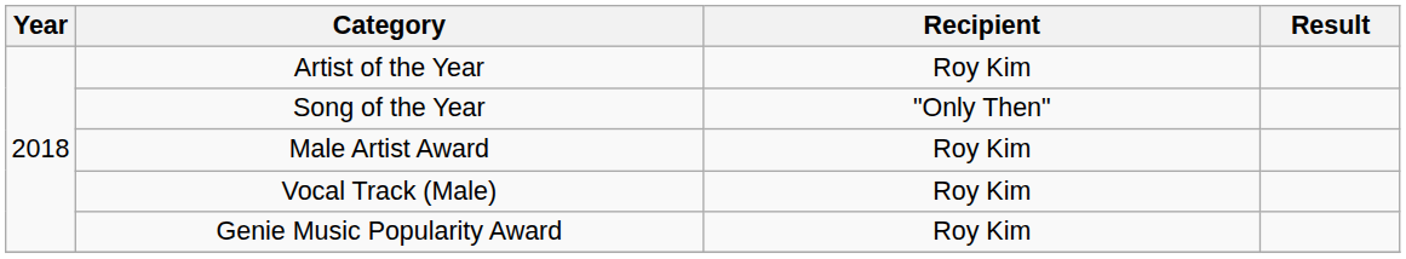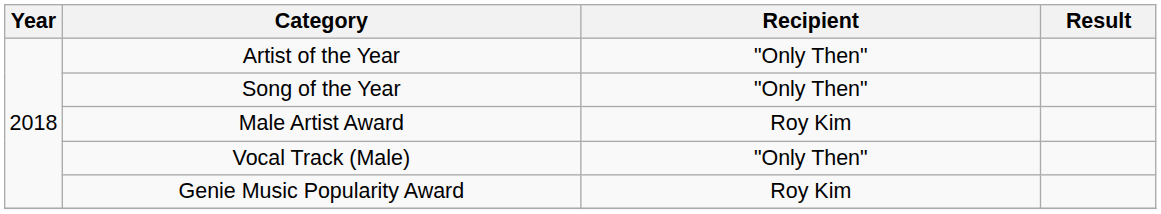 <table class="wikitable" style="text-align:center">
 <tr>
 <th width="5%">Year</th>
 <th width="45%">Category</th>
 <th width="40%">Recipient</th>
 <th width="10%">Result</th>
 </tr>
 <tr>
 <td rowspan=5>2018</td>
 <td>Artist of the Year</td>
-<td>Roy Kim</td>
+<td>"Only Then"</td>
 <td></td>
 </tr>
 <tr>
 <td>Song of the Year</td>
 <td>"Only Then"</td>
 <td></td>
 </tr>
 <tr>
 <td>Male Artist Award</td>
 <td>Roy Kim</td>
 <td></td>
 </tr>
 <tr>
 <td>Vocal Track (Male)</td>
-<td>Roy Kim</td>
+<td>"Only Then"</td>
 <td></td>
 </tr>
 <tr>
 <td>Genie Music Popularity Award</td>
 <td>Roy Kim</td>
 <td></td>
 </tr>
 <tr>
 </tr>
 </table>
